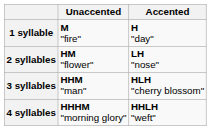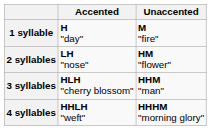 <table class="wikitable">
 <tr>
 <th></th>
+<th>Accented</th>
 <th>Unaccented</th>
-<th>Accented</th>
 </tr>
 <tr>
 <th>1 syllable</th>
+<td><strong>H</strong><br>  "day"</td>
 <td><strong>M</strong><br>  "fire"</td>
-<td><strong>H</strong><br>  "day"</td>
 </tr>
 <tr>
 <th>2 syllables</th>
+<td><strong>LH</strong><br>  "nose"</td>
 <td><strong>HM</strong><br>  "flower"</td>
-<td><strong>LH</strong><br>  "nose"</td>
 </tr>
 <tr>
 <th>3 syllables</th>
+<td><strong>HLH</strong><br>  "cherry blossom"</td>
 <td><strong>HHM</strong><br>  "man"</td>
-<td><strong>HLH</strong><br>  "cherry blossom"</td>
 </tr>
 <tr>
 <th>4 syllables</th>
+<td><strong>HHLH</strong><br>  "weft"</td>
 <td><strong>HHHM</strong><br>  "morning glory"</td>
-<td><strong>HHLH</strong><br>  "weft"</td>
 </tr>
 </table>
